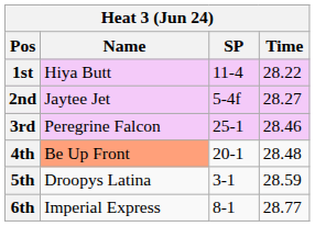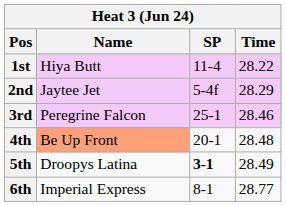 <table class="wikitable">
 <tr>
 <th colspan="6">Heat 3 (Jun 24)</th>
 </tr>
 <tr>
 <th width=20>Pos</th>
 <th width=150>Name</th>
 <th width=40>SP</th>
 <th width=40>Time</th>
 </tr>
 <tr style="background: #f4caf9;">
 <th>1st</th>
 <td>Hiya Butt</td>
 <td>11-4</td>
 <td>28.22</td>
 </tr>
 <tr style="background: #f4caf9;">
 <th>2nd</th>
 <td>Jaytee Jet</td>
 <td>5-4f</td>
-<td>28.27</td>
+<td>28.29</td>
 </tr>
 <tr style="background: #f4caf9;">
 <th>3rd</th>
 <td>Peregrine Falcon</td>
 <td>25-1</td>
 <td>28.46</td>
 </tr>
 <tr>
 <th>4th</th>
 <td style="background: lightsalmon;">Be Up Front</td>
 <td>20-1</td>
 <td>28.48</td>
 </tr>
 <tr>
 <th>5th</th>
 <td>Droopys Latina</td>
-<td>3-1</td>
-<td>28.59</td>
+<td><strong>3-1</strong></td>
+<td>28.49</td>
 </tr>
 <tr>
 <th>6th</th>
 <td>Imperial Express</td>
 <td>8-1</td>
 <td>28.77</td>
 </tr>
 </table>
